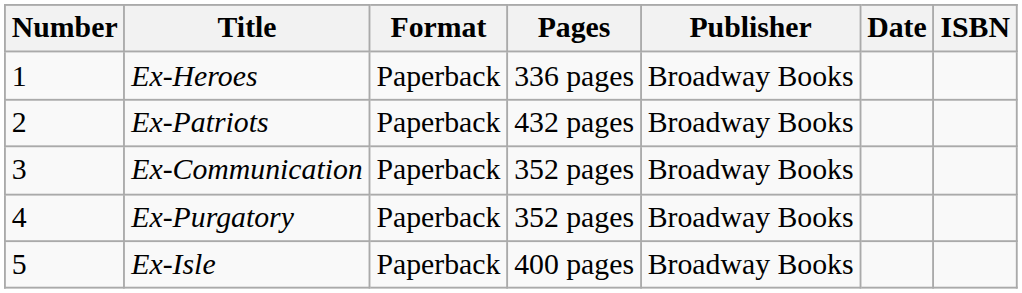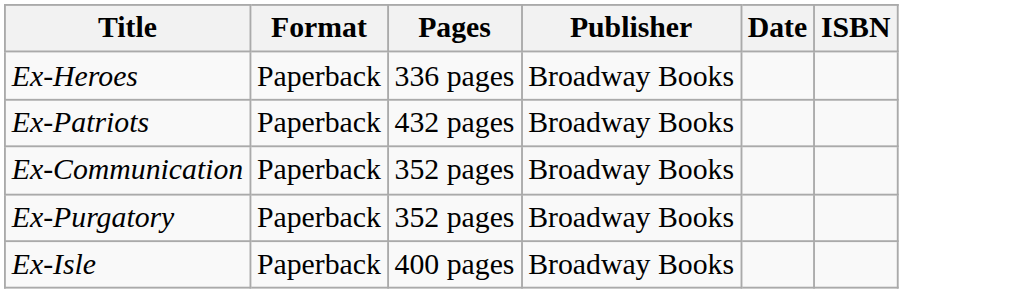 <table class="wikitable sortable">
 <tr>
-<th>Number</th>
 <th>Title</th>
 <th>Format</th>
 <th>Pages</th>
 <th>Publisher</th>
 <th>Date</th>
 <th>ISBN</th>
 </tr>
 <tr>
-<td>1</td>
 <td><em>Ex-Heroes</em></td>
 <td>Paperback</td>
 <td>336 pages</td>
 <td>Broadway Books</td>
 <td></td>
 <td></td>
 </tr>
 <tr>
-<td>2</td>
 <td><em>Ex-Patriots</em></td>
 <td>Paperback</td>
 <td>432 pages</td>
 <td>Broadway Books</td>
 <td></td>
 <td></td>
 </tr>
 <tr>
-<td>3</td>
 <td><em>Ex-Communication</em></td>
 <td>Paperback</td>
 <td>352 pages</td>
 <td>Broadway Books</td>
 <td></td>
 <td></td>
 </tr>
 <tr>
-<td>4</td>
 <td><em>Ex-Purgatory</em></td>
 <td>Paperback</td>
 <td>352 pages</td>
 <td>Broadway Books</td>
 <td></td>
 <td></td>
 </tr>
 <tr>
-<td>5</td>
 <td><em>Ex-Isle</em></td>
 <td>Paperback</td>
 <td>400 pages</td>
 <td>Broadway Books</td>
 <td></td>
 <td></td>
 </tr>
 </table>
